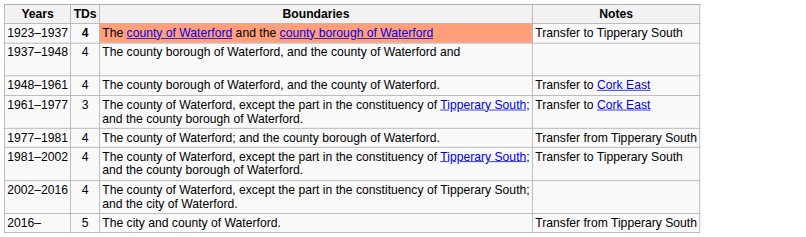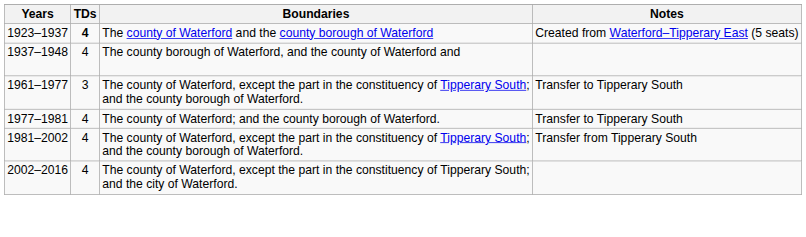 <table class="wikitable">
 <tr bgcolor="green">
 </tr>
 <tr>
 <th>Years</th>
 <th>TDs</th>
 <th>Boundaries</th>
 <th>Notes</th>
 </tr>
 <tr valign="top">
 <td>1923–1937</td>
 <td align="center"><strong>4</strong></td>
-<td style="background: lightsalmon;">The <a href='#'>county of Waterford</a> and the <a href='#'>county borough of Waterford</a></td>
-<td>Transfer to Tipperary South</td>
+<td>The <a href='#'>county of Waterford</a> and the <a href='#'>county borough of Waterford</a></td>
+<td>Created from <a href='#'>Waterford–Tipperary East</a> (5 seats)</td>
 </tr>
 <tr valign="top">
 <td>1937–1948</td>
 <td align="center">4</td>
 <td>The county borough of Waterford, and the county of Waterford and<br><br></td>
 <td></td>
 </tr>
 <tr valign="top">
-<td>1948–1961</td>
-<td align="center">4</td>
-<td>The county borough of Waterford, and the county of Waterford.</td>
-<td>Transfer to <a href='#'>Cork East</a></td>
-</tr>
-<tr valign="top">
 <td>1961–1977</td>
 <td align="center">3</td>
 <td>The county of Waterford, except the part in the constituency of <a href='#'>Tipperary South</a>;<br>and the county borough of Waterford.</td>
-<td>Transfer to <a href='#'>Cork East</a></td>
+<td>Transfer to Tipperary South</td>
 </tr>
 <tr valign="top">
 <td>1977–1981</td>
 <td align="center">4</td>
 <td>The county of Waterford; and the county borough of Waterford.</td>
-<td>Transfer from Tipperary South</td>
+<td>Transfer to Tipperary South</td>
 </tr>
 <tr valign="top">
 <td>1981–2002</td>
 <td align="center">4</td>
 <td>The county of Waterford, except the part in the constituency of <a href='#'>Tipperary South</a>;<br>and the county borough of Waterford.</td>
-<td>Transfer to Tipperary South</td>
+<td>Transfer from Tipperary South</td>
 </tr>
 <tr valign="top">
 <td>2002–2016</td>
 <td align="center">4</td>
 <td>The county of Waterford, except the part in the constituency of Tipperary South;<br>and the city of Waterford.</td>
 </tr>
-<tr valign="top">
-<td><span>2016–</span></td>
-<td align="center">5</td>
-<td>The city and county of Waterford.</td>
-<td>Transfer from Tipperary South</td>
-</tr>
 </table>
